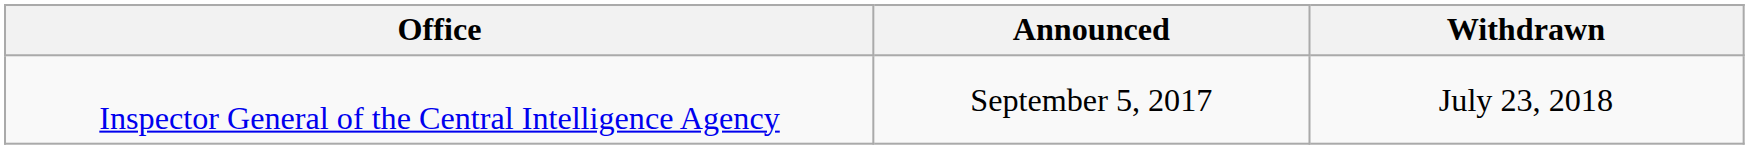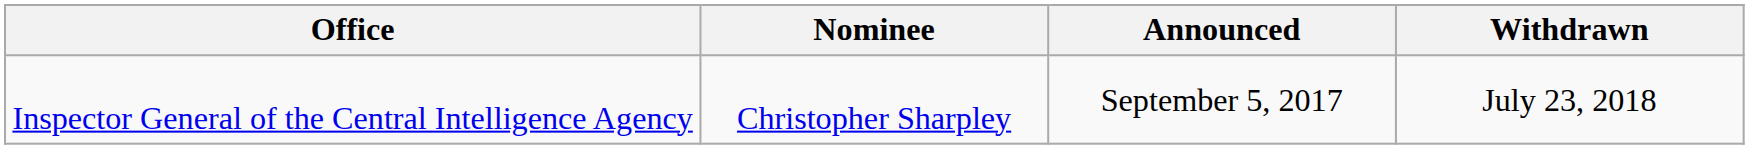 <table class="wikitable sortable" style="text-align:center">
 <tr>
 <th style="width:40%;">Office</th>
+<th style="width:20%;">Nominee</th>
 <th style="width:20%;">Announced</th>
 <th style="width:20%;">Withdrawn</th>
 </tr>
 <tr>
 <td><br><a href='#'>Inspector General of the Central Intelligence Agency</a></td>
+<td><br><a href='#'>Christopher Sharpley</a></td>
 <td>September 5, 2017</td>
 <td>July 23, 2018</td>
 </tr>
 </table>
